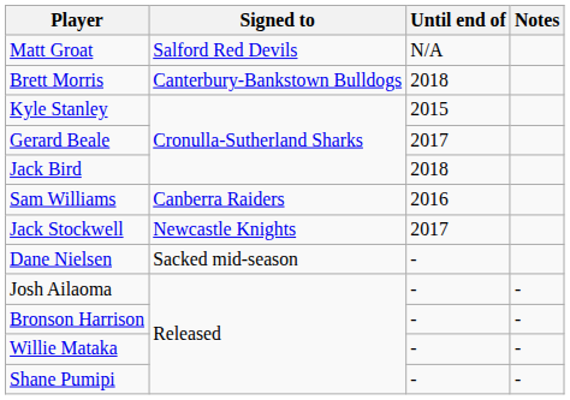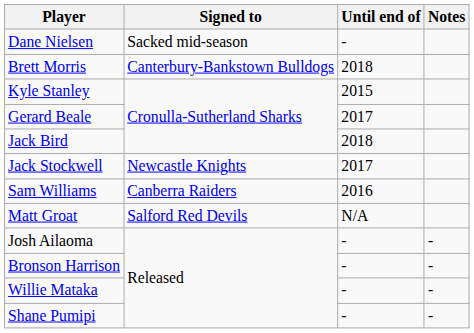 <table class="wikitable">
 <tr>
 <th>Player</th>
 <th>Signed to</th>
 <th>Until end of</th>
 <th>Notes</th>
 </tr>
 <tr>
-<td><a href='#'>Matt Groat</a></td>
-<td><a href='#'>Salford Red Devils</a></td>
-<td>N/A</td>
+<td><a href='#'>Dane Nielsen</a></td>
+<td>Sacked mid-season</td>
+<td>-</td>
 <td></td>
 </tr>
 <tr>
 <td><a href='#'>Brett Morris</a></td>
 <td><a href='#'>Canterbury-Bankstown Bulldogs</a></td>
 <td>2018</td>
 <td></td>
 </tr>
 <tr>
 <td><a href='#'>Kyle Stanley</a></td>
 <td rowspan="3"><a href='#'>Cronulla-Sutherland Sharks</a></td>
 <td>2015</td>
 <td></td>
 </tr>
 <tr>
 <td><a href='#'>Gerard Beale</a></td>
 <td>2017</td>
 <td></td>
 </tr>
 <tr>
 <td><a href='#'>Jack Bird</a></td>
 <td>2018</td>
 <td></td>
 </tr>
 <tr>
+<td><a href='#'>Jack Stockwell</a></td>
+<td><a href='#'>Newcastle Knights</a></td>
+<td>2017</td>
+<td></td>
+</tr>
+<tr>
 <td><a href='#'>Sam Williams</a></td>
 <td><a href='#'>Canberra Raiders</a></td>
 <td>2016</td>
 <td></td>
 </tr>
 <tr>
-<td><a href='#'>Jack Stockwell</a></td>
-<td><a href='#'>Newcastle Knights</a></td>
-<td>2017</td>
-<td></td>
-</tr>
-<tr>
-<td><a href='#'>Dane Nielsen</a></td>
-<td>Sacked mid-season</td>
-<td>-</td>
+<td><a href='#'>Matt Groat</a></td>
+<td><a href='#'>Salford Red Devils</a></td>
+<td>N/A</td>
 <td></td>
 </tr>
 <tr>
 <td>Josh Ailaoma</td>
 <td rowspan="4">Released</td>
 <td>-</td>
 <td>-</td>
 </tr>
 <tr>
 <td><a href='#'>Bronson Harrison</a></td>
 <td>-</td>
 <td>-</td>
 </tr>
 <tr>
 <td><a href='#'>Willie Mataka</a></td>
 <td>-</td>
 <td>-</td>
 </tr>
 <tr>
 <td><a href='#'>Shane Pumipi</a></td>
 <td>-</td>
 <td>-</td>
 </tr>
 </table>
